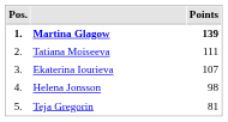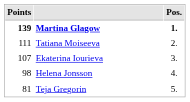 <table cellspacing="1" cellpadding="3" style="border:1px solid #AAAAAA;font-size:90%">
 <tr bgcolor="#E4E4E4">
+<th style="border-bottom:1px solid #AAAAAA" width=20>Points</th>
+<th style="border-bottom:1px solid #AAAAAA" width=200></th>
 <th style="border-bottom:1px solid #AAAAAA" width=10>Pos.</th>
-<th style="border-bottom:1px solid #AAAAAA" width=200></th>
-<th style="border-bottom:1px solid #AAAAAA" width=20>Points</th>
 </tr>
 <tr>
+<td align="right"><strong>139</strong></td>
+<td> <strong><a href='#'>Martina Glagow</a></strong></td>
 <td align="center"><strong>1.</strong></td>
-<td> <strong><a href='#'>Martina Glagow</a></strong></td>
-<td align="right"><strong>139</strong></td>
 </tr>
 <tr>
+<td align="right">111</td>
+<td> <a href='#'>Tatiana Moiseeva</a></td>
 <td align="center">2.</td>
-<td> <a href='#'>Tatiana Moiseeva</a></td>
-<td align="right">111</td>
 </tr>
 <tr>
+<td align="right">107</td>
+<td> <a href='#'>Ekaterina Iourieva</a></td>
 <td align="center">3.</td>
-<td> <a href='#'>Ekaterina Iourieva</a></td>
-<td align="right">107</td>
 </tr>
 <tr>
+<td align="right">98</td>
+<td> <a href='#'>Helena Jonsson</a></td>
 <td align="center">4.</td>
-<td> <a href='#'>Helena Jonsson</a></td>
-<td align="right">98</td>
 </tr>
 <tr>
+<td align="right">81</td>
+<td> <a href='#'>Teja Gregorin</a></td>
 <td align="center">5.</td>
-<td> <a href='#'>Teja Gregorin</a></td>
-<td align="right">81</td>
 </tr>
 </table>
